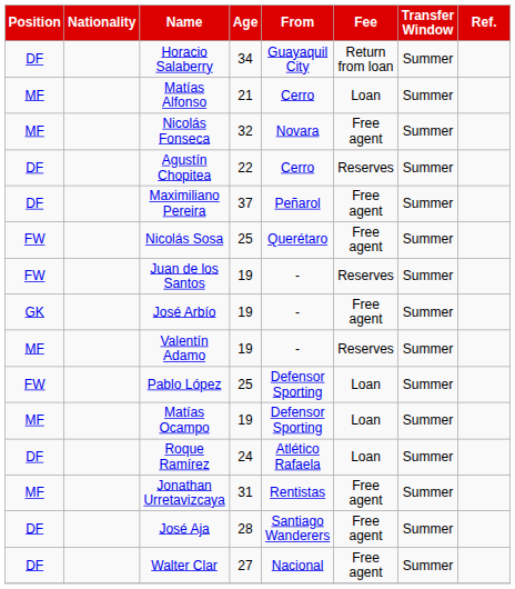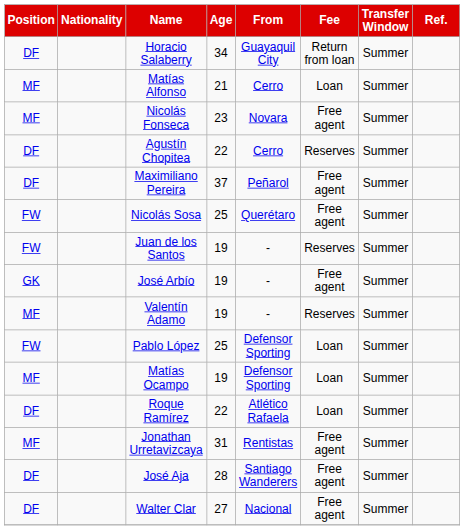 <table class="wikitable" style="text-align:center; font-size:100%; ">
 <tr>
 <th style="background:#DD0000; color:white; width:5%;">Position</th>
 <th style="background:#DD0000; color:white; width:5%;">Nationality</th>
 <th style="background:#DD0000; color:white; width:15%;">Name</th>
 <th style="background:#DD0000; color:white; width:5%;">Age</th>
 <th style="background:#DD0000; color:white; width:10%;">From</th>
 <th style="background:#DD0000; color:white; width:10%;">Fee</th>
 <th style="background:#DD0000; color:white; width:10%;">Transfer Window</th>
 <th style="background:#DD0000; color:white; width:10%;">Ref.</th>
 </tr>
 <tr>
 <td><a href='#'>DF</a></td>
 <td></td>
 <td><a href='#'>Horacio Salaberry</a></td>
 <td>34</td>
 <td> <a href='#'>Guayaquil City</a></td>
 <td>Return from loan</td>
 <td>Summer</td>
 <td></td>
 </tr>
 <tr>
 <td><a href='#'>MF</a></td>
 <td></td>
 <td><a href='#'>Matías Alfonso</a></td>
 <td>21</td>
 <td><a href='#'>Cerro</a></td>
 <td>Loan</td>
 <td>Summer</td>
 <td></td>
 </tr>
 <tr>
 <td><a href='#'>MF</a></td>
 <td></td>
 <td><a href='#'>Nicolás Fonseca</a></td>
-<td>32</td>
+<td>23</td>
 <td> <a href='#'>Novara</a></td>
 <td>Free agent</td>
 <td>Summer</td>
 <td></td>
 </tr>
 <tr>
 <td><a href='#'>DF</a></td>
 <td></td>
 <td><a href='#'>Agustín Chopitea</a></td>
 <td>22</td>
 <td><a href='#'>Cerro</a></td>
 <td>Reserves</td>
 <td>Summer</td>
 <td></td>
 </tr>
 <tr>
 <td><a href='#'>DF</a></td>
 <td></td>
 <td><a href='#'>Maximiliano Pereira</a></td>
 <td>37</td>
 <td><a href='#'>Peñarol</a></td>
 <td>Free agent</td>
 <td>Summer</td>
 <td></td>
 </tr>
 <tr>
 <td><a href='#'>FW</a></td>
 <td></td>
 <td><a href='#'>Nicolás Sosa</a></td>
 <td>25</td>
 <td> <a href='#'>Querétaro</a></td>
 <td>Free agent</td>
 <td>Summer</td>
 <td></td>
 </tr>
 <tr>
 <td><a href='#'>FW</a></td>
 <td></td>
 <td><a href='#'>Juan de los Santos</a></td>
 <td>19</td>
 <td>-</td>
 <td>Reserves</td>
 <td>Summer</td>
 <td></td>
 </tr>
 <tr>
 <td><a href='#'>GK</a></td>
 <td></td>
 <td><a href='#'>José Arbío</a></td>
 <td>19</td>
 <td>-</td>
 <td>Free agent</td>
 <td>Summer</td>
 <td></td>
 </tr>
 <tr>
 <td><a href='#'>MF</a></td>
 <td></td>
 <td><a href='#'>Valentín Adamo</a></td>
 <td>19</td>
 <td>-</td>
 <td>Reserves</td>
 <td>Summer</td>
 <td></td>
 </tr>
 <tr>
 <td><a href='#'>FW</a></td>
 <td></td>
 <td><a href='#'>Pablo López</a></td>
 <td>25</td>
 <td><a href='#'>Defensor Sporting</a></td>
 <td>Loan</td>
 <td>Summer</td>
 <td></td>
 </tr>
 <tr ia>
 <td><a href='#'>MF</a></td>
 <td></td>
 <td><a href='#'>Matías Ocampo</a></td>
 <td>19</td>
 <td><a href='#'>Defensor Sporting</a></td>
 <td>Loan</td>
 <td>Summer</td>
 <td></td>
 </tr>
 <tr>
 <td><a href='#'>DF</a></td>
 <td></td>
 <td><a href='#'>Roque Ramírez</a></td>
-<td>24</td>
+<td>22</td>
 <td> <a href='#'>Atlético Rafaela</a></td>
 <td>Loan</td>
 <td>Summer</td>
 <td></td>
 </tr>
 <tr>
 <td><a href='#'>MF</a></td>
 <td></td>
 <td><a href='#'>Jonathan Urretavizcaya</a></td>
 <td>31</td>
 <td><a href='#'>Rentistas</a></td>
 <td>Free agent</td>
 <td>Summer</td>
 <td></td>
 </tr>
 <tr>
 <td><a href='#'>DF</a></td>
 <td></td>
 <td><a href='#'>José Aja</a></td>
 <td>28</td>
 <td> <a href='#'>Santiago Wanderers</a></td>
 <td>Free agent</td>
 <td>Summer</td>
 <td></td>
 </tr>
 <tr>
 <td><a href='#'>DF</a></td>
 <td></td>
 <td><a href='#'>Walter Clar</a></td>
 <td>27</td>
 <td> <a href='#'>Nacional</a></td>
 <td>Free agent</td>
 <td>Summer</td>
 <td></td>
 </tr>
 <tr>
 </tr>
 </table>
